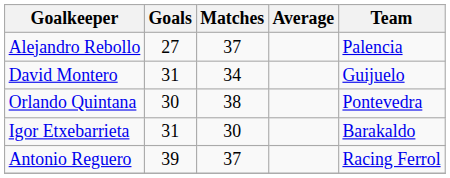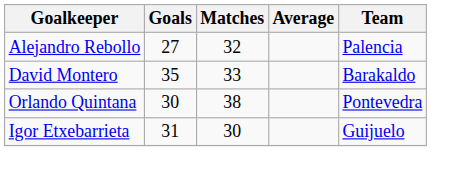 <table class="wikitable sortable">
 <tr>
 <th>Goalkeeper</th>
 <th>Goals</th>
 <th>Matches</th>
 <th>Average</th>
 <th>Team</th>
 </tr>
 <tr>
 <td> <a href='#'>Alejandro Rebollo</a></td>
 <td align=center>27</td>
-<td align=center>37</td>
+<td align=center>32</td>
 <td align=center></td>
 <td><a href='#'>Palencia</a></td>
 </tr>
 <tr>
 <td> <a href='#'>David Montero</a></td>
-<td align=center>31</td>
-<td align=center>34</td>
+<td align=center>35</td>
+<td align=center>33</td>
 <td align=center></td>
-<td><a href='#'>Guijuelo</a></td>
+<td><a href='#'>Barakaldo</a></td>
 </tr>
 <tr>
 <td> <a href='#'>Orlando Quintana</a></td>
 <td align=center>30</td>
 <td align=center>38</td>
 <td align=center></td>
 <td><a href='#'>Pontevedra</a></td>
 </tr>
 <tr>
 <td> <a href='#'>Igor Etxebarrieta</a></td>
 <td align=center>31</td>
 <td align=center>30</td>
 <td align=center></td>
-<td><a href='#'>Barakaldo</a></td>
-</tr>
-<tr>
-<td> <a href='#'>Antonio Reguero</a></td>
-<td align=center>39</td>
-<td align=center>37</td>
-<td align=center></td>
-<td><a href='#'>Racing Ferrol</a></td>
+<td><a href='#'>Guijuelo</a></td>
 </tr>
 <tr>
 </tr>
 </table>
